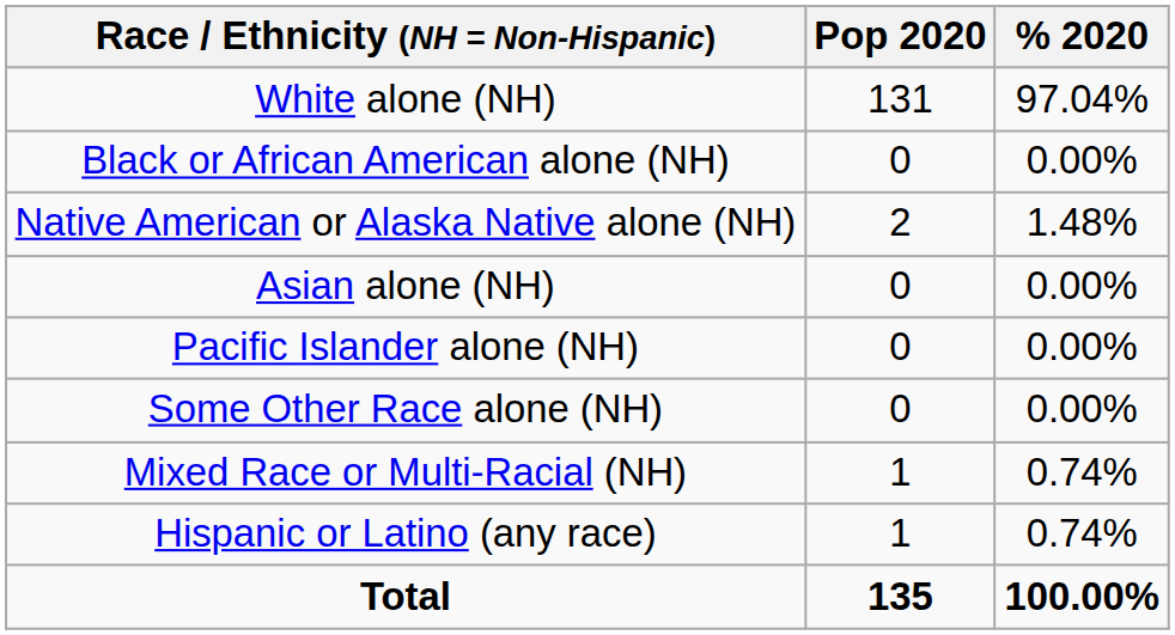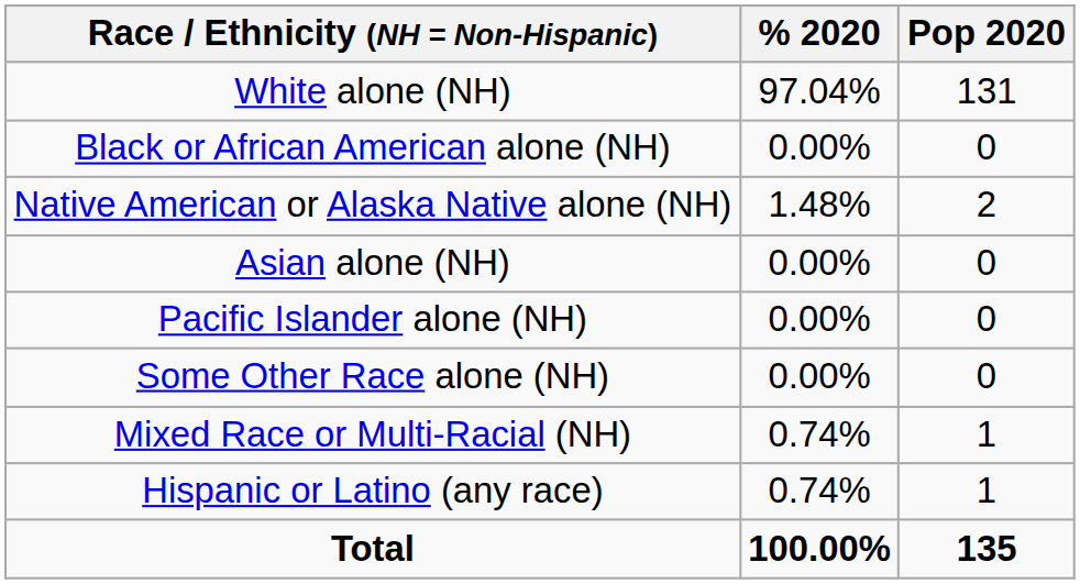 <table class="wikitable" style="text-align:center;">
 <tr>
 <th>Race / Ethnicity <small>(<em>NH = Non-Hispanic</em>)</small></th>
+<th>% 2020</th>
 <th>Pop 2020</th>
-<th>% 2020</th>
 </tr>
 <tr>
 <td><a href='#'>White</a> alone (NH)</td>
+<td>97.04%</td>
 <td>131</td>
-<td>97.04%</td>
 </tr>
 <tr>
 <td><a href='#'>Black or African American</a> alone (NH)</td>
+<td>0.00%</td>
 <td>0</td>
-<td>0.00%</td>
 </tr>
 <tr>
 <td><a href='#'>Native American</a> or <a href='#'>Alaska Native</a> alone (NH)</td>
+<td>1.48%</td>
 <td>2</td>
-<td>1.48%</td>
 </tr>
 <tr>
 <td><a href='#'>Asian</a> alone (NH)</td>
+<td>0.00%</td>
 <td>0</td>
-<td>0.00%</td>
 </tr>
 <tr>
 <td><a href='#'>Pacific Islander</a> alone (NH)</td>
+<td>0.00%</td>
 <td>0</td>
-<td>0.00%</td>
 </tr>
 <tr>
 <td><a href='#'>Some Other Race</a> alone (NH)</td>
+<td>0.00%</td>
 <td>0</td>
-<td>0.00%</td>
 </tr>
 <tr>
 <td><a href='#'>Mixed Race or Multi-Racial</a> (NH)</td>
+<td>0.74%</td>
 <td>1</td>
-<td>0.74%</td>
 </tr>
 <tr>
 <td><a href='#'>Hispanic or Latino</a> (any race)</td>
+<td>0.74%</td>
 <td>1</td>
-<td>0.74%</td>
 </tr>
 <tr>
 <td><strong>Total</strong></td>
+<td><strong>100.00%</strong></td>
 <td><strong>135</strong></td>
-<td><strong>100.00%</strong></td>
 </tr>
 </table>
